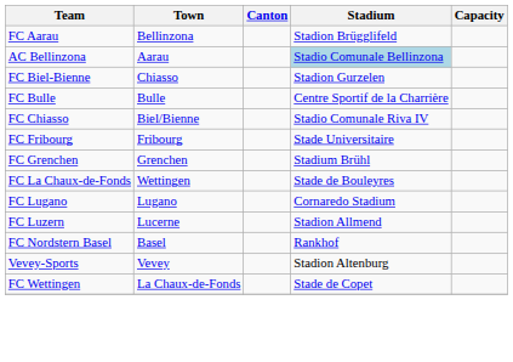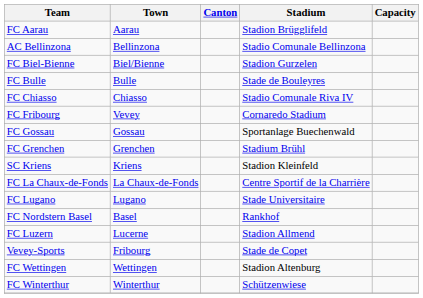 <table class="wikitable sortable" style="text-align: left;">
 <tr>
 <th>Team</th>
 <th>Town</th>
 <th><a href='#'>Canton</a></th>
 <th>Stadium</th>
 <th>Capacity</th>
 </tr>
 <tr>
 <td><a href='#'>FC Aarau</a></td>
-<td><a href='#'>Bellinzona</a></td>
+<td><a href='#'>Aarau</a></td>
 <td></td>
 <td><a href='#'>Stadion Brügglifeld</a></td>
 <td></td>
 </tr>
 <tr>
 <td><a href='#'>AC Bellinzona</a></td>
-<td><a href='#'>Aarau</a></td>
+<td><a href='#'>Bellinzona</a></td>
 <td></td>
-<td style="background: lightblue;"><a href='#'>Stadio Comunale Bellinzona</a></td>
+<td><a href='#'>Stadio Comunale Bellinzona</a></td>
 <td></td>
 </tr>
 <tr>
 <td><a href='#'>FC Biel-Bienne</a></td>
-<td><a href='#'>Chiasso</a></td>
+<td><a href='#'>Biel/Bienne</a></td>
 <td></td>
 <td><a href='#'>Stadion Gurzelen</a></td>
 <td></td>
 </tr>
 <tr>
 <td><a href='#'>FC Bulle</a></td>
 <td><a href='#'>Bulle</a></td>
 <td></td>
-<td><a href='#'>Centre Sportif de la Charrière</a></td>
+<td><a href='#'>Stade de Bouleyres</a></td>
 <td></td>
 </tr>
 <tr>
 <td><a href='#'>FC Chiasso</a></td>
-<td><a href='#'>Biel/Bienne</a></td>
+<td><a href='#'>Chiasso</a></td>
 <td></td>
 <td><a href='#'>Stadio Comunale Riva IV</a></td>
 <td></td>
 </tr>
 <tr>
 <td><a href='#'>FC Fribourg</a></td>
-<td><a href='#'>Fribourg</a></td>
+<td><a href='#'>Vevey</a></td>
 <td></td>
-<td><a href='#'>Stade Universitaire</a></td>
+<td><a href='#'>Cornaredo Stadium</a></td>
+<td></td>
+</tr>
+<tr>
+<td><a href='#'>FC Gossau</a></td>
+<td><a href='#'>Gossau</a></td>
+<td></td>
+<td>Sportanlage Buechenwald</td>
 <td></td>
 </tr>
 <tr>
 <td><a href='#'>FC Grenchen</a></td>
 <td><a href='#'>Grenchen</a></td>
 <td></td>
 <td><a href='#'>Stadium Brühl</a></td>
 <td></td>
 </tr>
 <tr>
+<td><a href='#'>SC Kriens</a></td>
+<td><a href='#'>Kriens</a></td>
+<td></td>
+<td>Stadion Kleinfeld</td>
+<td></td>
+</tr>
+<tr>
 <td><a href='#'>FC La Chaux-de-Fonds</a></td>
-<td><a href='#'>Wettingen</a></td>
+<td><a href='#'>La Chaux-de-Fonds</a></td>
 <td></td>
-<td><a href='#'>Stade de Bouleyres</a></td>
+<td><a href='#'>Centre Sportif de la Charrière</a></td>
 <td></td>
 </tr>
 <tr>
 <td><a href='#'>FC Lugano</a></td>
 <td><a href='#'>Lugano</a></td>
 <td></td>
-<td><a href='#'>Cornaredo Stadium</a></td>
+<td><a href='#'>Stade Universitaire</a></td>
+<td></td>
+</tr>
+<tr>
+<td><a href='#'>FC Nordstern Basel</a></td>
+<td><a href='#'>Basel</a></td>
+<td></td>
+<td><a href='#'>Rankhof</a></td>
 <td></td>
 </tr>
 <tr>
 <td><a href='#'>FC Luzern</a></td>
 <td><a href='#'>Lucerne</a></td>
 <td></td>
 <td><a href='#'>Stadion Allmend</a></td>
 <td></td>
 </tr>
 <tr>
-<td><a href='#'>FC Nordstern Basel</a></td>
-<td><a href='#'>Basel</a></td>
+<td><a href='#'>Vevey-Sports</a></td>
+<td><a href='#'>Fribourg</a></td>
 <td></td>
-<td><a href='#'>Rankhof</a></td>
+<td><a href='#'>Stade de Copet</a></td>
 <td></td>
 </tr>
 <tr>
-<td><a href='#'>Vevey-Sports</a></td>
-<td><a href='#'>Vevey</a></td>
+<td><a href='#'>FC Wettingen</a></td>
+<td><a href='#'>Wettingen</a></td>
 <td></td>
 <td>Stadion Altenburg</td>
 <td></td>
 </tr>
 <tr>
-<td><a href='#'>FC Wettingen</a></td>
-<td><a href='#'>La Chaux-de-Fonds</a></td>
+<td><a href='#'>FC Winterthur</a></td>
+<td><a href='#'>Winterthur</a></td>
 <td></td>
-<td><a href='#'>Stade de Copet</a></td>
+<td><a href='#'>Schützenwiese</a></td>
 <td></td>
 </tr>
 <tr>
 </tr>
 </table>
